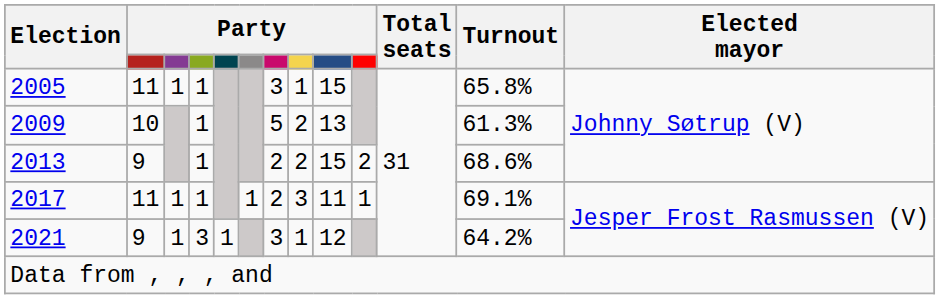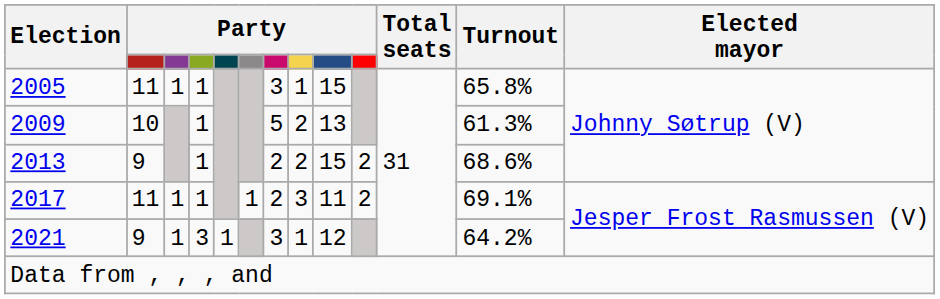 <table class="wikitable">
 <tr>
 <th rowspan="2">Election</th>
 <th colspan="9">Party</th>
 <th rowspan="2">Total<br>seats</th>
 <th rowspan="2">Turnout</th>
 <th rowspan="2">Elected<br>mayor</th>
 </tr>
 <tr>
 <td style="background:#B5211D;"><strong><a href='#'></a></strong></td>
 <td style="background:#843A93;"><strong><a href='#'></a></strong></td>
 <td style="background:#89A920;"><strong><a href='#'></a></strong></td>
 <td style="background:#004450;"><strong><a href='#'></a></strong></td>
 <td style="background:#8B8989;"><strong></strong></td>
 <td style="background:#C9096C;"><strong><a href='#'></a></strong></td>
 <td style="background:#F4D44D;"><strong><a href='#'></a></strong></td>
 <td style="background:#254C85;"><strong><a href='#'></a></strong></td>
 <td style="background:#FF0000;"><strong><a href='#'></a></strong></td>
 </tr>
 <tr>
 <td><a href='#'>2005</a></td>
 <td>11</td>
 <td>1</td>
 <td>1</td>
 <td style="background:#CDC9C9;" rowspan="4"></td>
 <td style="background:#CDC9C9;" rowspan="3"></td>
 <td>3</td>
 <td>1</td>
 <td>15</td>
 <td style="background:#CDC9C9;" rowspan="2"></td>
 <td rowspan="5">31</td>
 <td>65.8%</td>
 <td rowspan="3"><a href='#'>Johnny Søtrup</a> (V)</td>
 </tr>
 <tr>
 <td><a href='#'>2009</a></td>
 <td>10</td>
 <td style="background:#CDC9C9;" rowspan="2"></td>
 <td>1</td>
 <td>5</td>
 <td>2</td>
 <td>13</td>
 <td>61.3%</td>
 </tr>
 <tr>
 <td><a href='#'>2013</a></td>
 <td>9</td>
 <td>1</td>
 <td>2</td>
 <td>2</td>
 <td>15</td>
 <td>2</td>
 <td>68.6%</td>
 </tr>
 <tr>
 <td><a href='#'>2017</a></td>
 <td>11</td>
 <td>1</td>
 <td>1</td>
 <td>1</td>
 <td>2</td>
 <td>3</td>
 <td>11</td>
-<td>1</td>
+<td>2</td>
 <td>69.1%</td>
 <td rowspan="2"><a href='#'>Jesper Frost Rasmussen</a> (V)</td>
 </tr>
 <tr>
 <td><a href='#'>2021</a></td>
 <td>9</td>
 <td>1</td>
 <td>3</td>
 <td>1</td>
 <td style="background:#CDC9C9;" rowspan="1"></td>
 <td>3</td>
 <td>1</td>
 <td>12</td>
 <td style="background:#CDC9C9;" rowspan="1"></td>
 <td>64.2%</td>
 </tr>
 <tr>
 <td colspan="14">Data from , , ,  and </td>
 </tr>
 </table>
